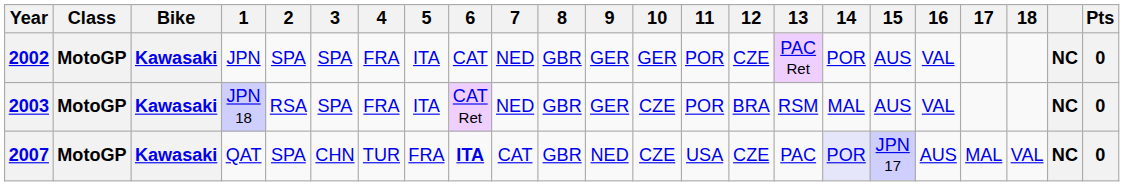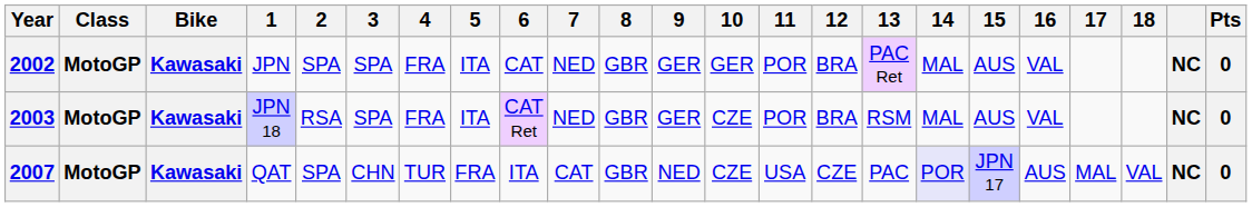 <table class="wikitable" style="text-align:center">
 <tr>
 <th>Year</th>
 <th>Class</th>
 <th>Bike</th>
 <th>1</th>
 <th>2</th>
 <th>3</th>
 <th>4</th>
 <th>5</th>
 <th>6</th>
 <th>7</th>
 <th>8</th>
 <th>9</th>
 <th>10</th>
 <th>11</th>
 <th>12</th>
 <th>13</th>
 <th>14</th>
 <th>15</th>
 <th>16</th>
 <th>17</th>
 <th>18</th>
 <th></th>
 <th>Pts</th>
 </tr>
 <tr>
 <th><a href='#'>2002</a></th>
 <th>MotoGP</th>
 <th><a href='#'>Kawasaki</a></th>
 <td><a href='#'>JPN</a></td>
 <td><a href='#'>SPA</a></td>
 <td><a href='#'>SPA</a></td>
 <td><a href='#'>FRA</a></td>
 <td><a href='#'>ITA</a></td>
 <td><a href='#'>CAT</a></td>
 <td><a href='#'>NED</a></td>
 <td><a href='#'>GBR</a></td>
 <td><a href='#'>GER</a></td>
 <td><a href='#'>GER</a></td>
 <td><a href='#'>POR</a></td>
-<td><a href='#'>CZE</a></td>
+<td><a href='#'>BRA</a></td>
 <td style="background:#EFCFFF;"><a href='#'>PAC</a><br><small>Ret</small></td>
-<td><a href='#'>POR</a></td>
+<td><a href='#'>MAL</a></td>
 <td><a href='#'>AUS</a></td>
 <td><a href='#'>VAL</a></td>
 <td></td>
 <td></td>
 <th>NC</th>
 <th>0</th>
 </tr>
 <tr>
 <th><a href='#'>2003</a></th>
 <th>MotoGP</th>
 <th><a href='#'>Kawasaki</a></th>
 <td style="background:#CFCFFF;"><a href='#'>JPN</a><br><small>18</small></td>
 <td><a href='#'>RSA</a></td>
 <td><a href='#'>SPA</a></td>
 <td><a href='#'>FRA</a></td>
 <td><a href='#'>ITA</a></td>
 <td style="background:#EFCFFF;"><a href='#'>CAT</a><br><small>Ret</small></td>
 <td><a href='#'>NED</a></td>
 <td><a href='#'>GBR</a></td>
 <td><a href='#'>GER</a></td>
 <td><a href='#'>CZE</a></td>
 <td><a href='#'>POR</a></td>
 <td><a href='#'>BRA</a></td>
 <td><a href='#'>RSM</a></td>
 <td><a href='#'>MAL</a></td>
 <td><a href='#'>AUS</a></td>
 <td><a href='#'>VAL</a></td>
 <td></td>
 <td></td>
 <th>NC</th>
 <th>0</th>
 </tr>
 <tr>
 <th><a href='#'>2007</a></th>
 <th>MotoGP</th>
 <th><a href='#'>Kawasaki</a></th>
 <td><a href='#'>QAT</a></td>
 <td><a href='#'>SPA</a></td>
 <td><a href='#'>CHN</a></td>
 <td><a href='#'>TUR</a></td>
 <td><a href='#'>FRA</a></td>
-<td><strong><a href='#'>ITA</a></strong></td>
+<td><a href='#'>ITA</a></td>
 <td><a href='#'>CAT</a></td>
 <td><a href='#'>GBR</a></td>
 <td><a href='#'>NED</a></td>
 <td><a href='#'>CZE</a></td>
 <td><a href='#'>USA</a></td>
 <td><a href='#'>CZE</a></td>
 <td><a href='#'>PAC</a></td>
 <td style="background: lavender;"><a href='#'>POR</a></td>
 <td style="background:#CFCFFF;"><a href='#'>JPN</a><br><small>17</small></td>
 <td><a href='#'>AUS</a></td>
 <td><a href='#'>MAL</a></td>
 <td><a href='#'>VAL</a></td>
 <th>NC</th>
 <th>0</th>
 </tr>
 </table>
